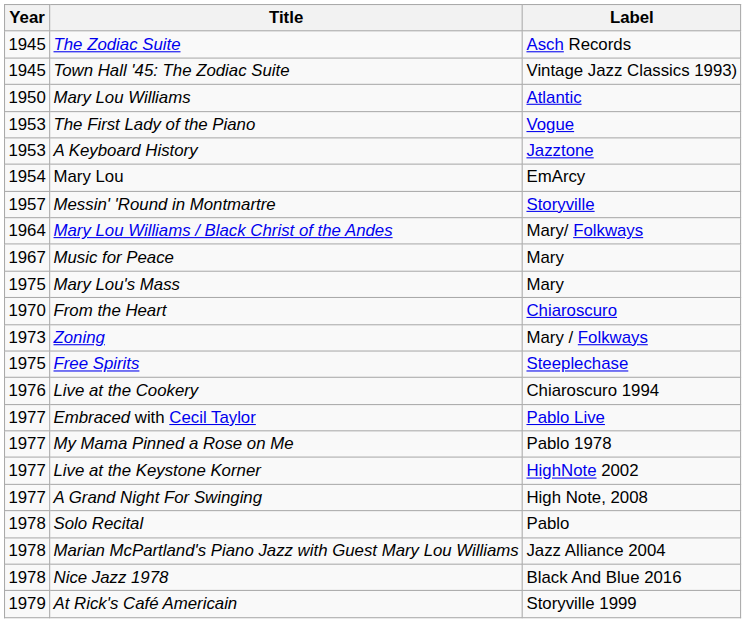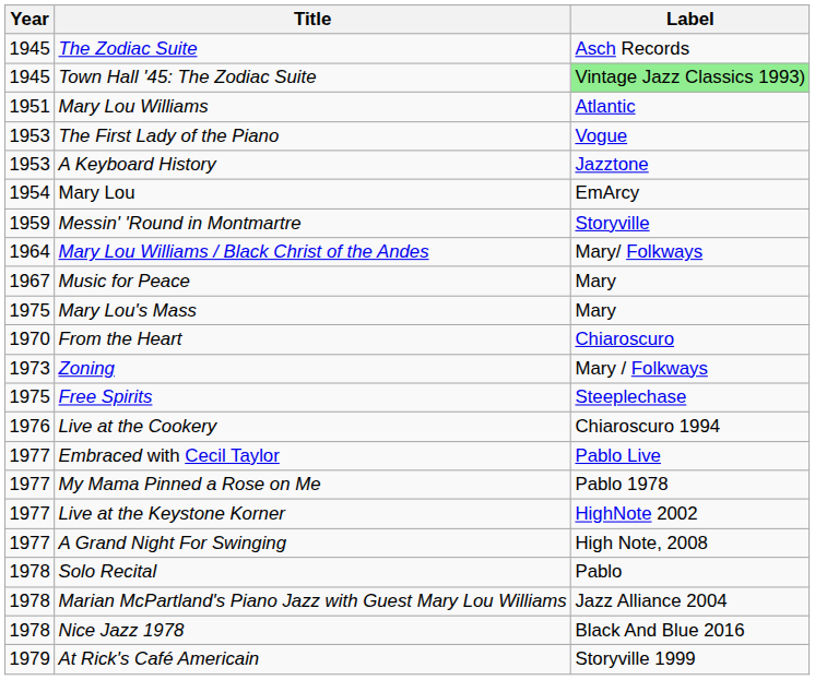 <table class="wikitable sortable">
 <tr>
 <th>Year</th>
 <th>Title</th>
 <th>Label</th>
 </tr>
 <tr>
 <td>1945</td>
 <td><em><a href='#'>The Zodiac Suite</a></em></td>
 <td><a href='#'>Asch</a> Records</td>
 </tr>
 <tr>
 <td>1945</td>
 <td><em>Town Hall '45: The Zodiac Suite</em></td>
-<td>Vintage Jazz Classics 1993)</td>
+<td style="background: lightgreen;">Vintage Jazz Classics 1993)</td>
 </tr>
 <tr>
-<td>1950</td>
+<td>1951</td>
 <td><em>Mary Lou Williams</em></td>
 <td><a href='#'>Atlantic</a></td>
 </tr>
 <tr>
 <td>1953</td>
 <td><em>The First Lady of the Piano</em></td>
 <td><a href='#'>Vogue</a></td>
 </tr>
 <tr>
 <td>1953</td>
 <td><em>A Keyboard History</em></td>
 <td><a href='#'>Jazztone</a></td>
 </tr>
 <tr>
 <td>1954</td>
 <td>Mary Lou</td>
 <td>EmArcy</td>
 </tr>
 <tr>
-<td>1957</td>
+<td>1959</td>
 <td><em>Messin' 'Round in Montmartre</em></td>
 <td><a href='#'>Storyville</a></td>
 </tr>
 <tr>
 <td>1964</td>
 <td><em><a href='#'>Mary Lou Williams / Black Christ of the Andes</a></em></td>
 <td>Mary/ <a href='#'>Folkways</a></td>
 </tr>
 <tr>
 <td>1967</td>
 <td><em>Music for Peace</em></td>
 <td>Mary</td>
 </tr>
 <tr>
 <td>1975</td>
 <td><em>Mary Lou's Mass</em></td>
 <td>Mary</td>
 </tr>
 <tr>
 <td>1970</td>
 <td><em>From the Heart</em></td>
 <td><a href='#'>Chiaroscuro</a></td>
 </tr>
 <tr>
 <td>1973</td>
 <td><em><a href='#'>Zoning</a></em></td>
 <td>Mary / <a href='#'>Folkways</a></td>
 </tr>
 <tr>
 <td>1975</td>
 <td><em><a href='#'>Free Spirits</a></em></td>
 <td><a href='#'>Steeplechase</a></td>
 </tr>
 <tr>
 <td>1976</td>
 <td><em>Live at the Cookery</em></td>
 <td>Chiaroscuro 1994</td>
 </tr>
 <tr>
 <td>1977</td>
 <td><em>Embraced</em> with <a href='#'>Cecil Taylor</a></td>
 <td><a href='#'>Pablo Live</a></td>
 </tr>
 <tr>
 <td>1977</td>
 <td><em>My Mama Pinned a Rose on Me</em></td>
 <td>Pablo 1978</td>
 </tr>
 <tr>
 <td>1977</td>
 <td><em>Live at the Keystone Korner</em></td>
 <td><a href='#'>HighNote</a> 2002</td>
 </tr>
 <tr>
 <td>1977</td>
 <td><em>A Grand Night For Swinging</em></td>
 <td>High Note, 2008</td>
 </tr>
 <tr>
 <td>1978</td>
 <td><em>Solo Recital</em></td>
 <td>Pablo</td>
 </tr>
 <tr>
 <td>1978</td>
 <td><em>Marian McPartland's Piano Jazz with Guest Mary Lou Williams</em></td>
 <td>Jazz Alliance 2004</td>
 </tr>
 <tr>
 <td>1978</td>
 <td><em>Nice Jazz 1978 </em></td>
 <td>Black And Blue  2016</td>
 </tr>
 <tr>
 <td>1979</td>
 <td><em>At Rick's Café Americain</em></td>
 <td>Storyville 1999</td>
 </tr>
 </table>
